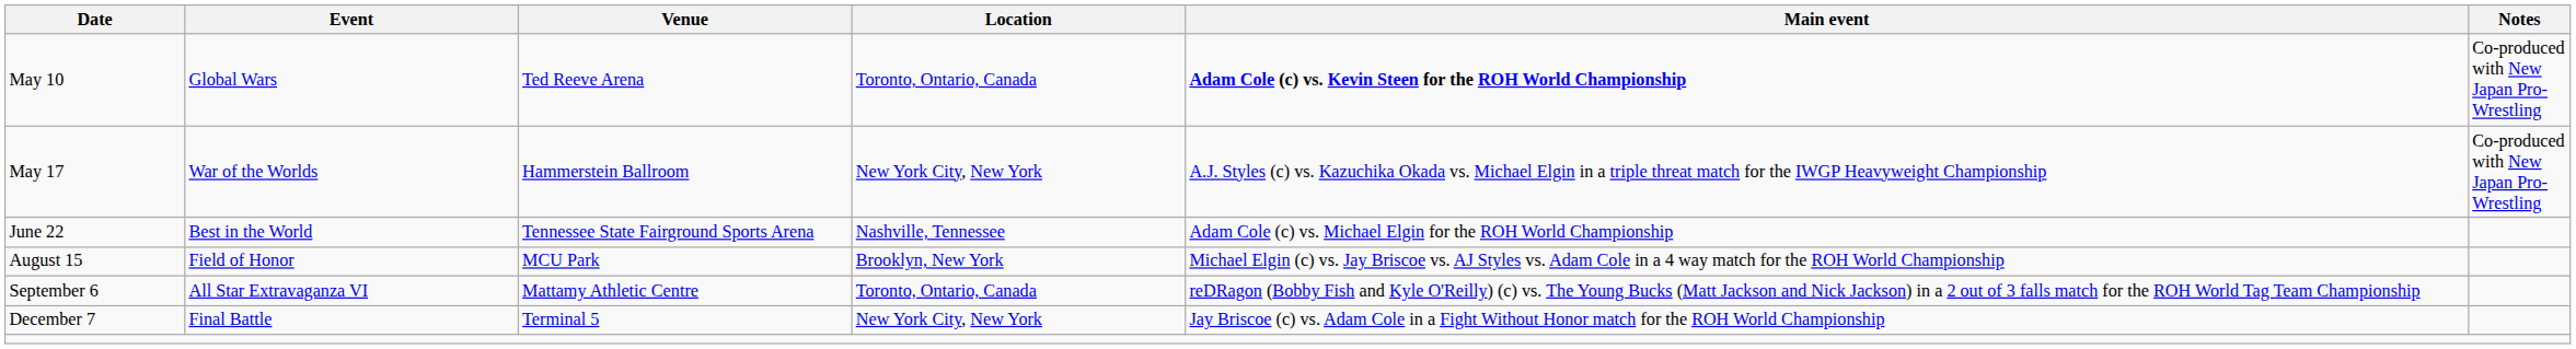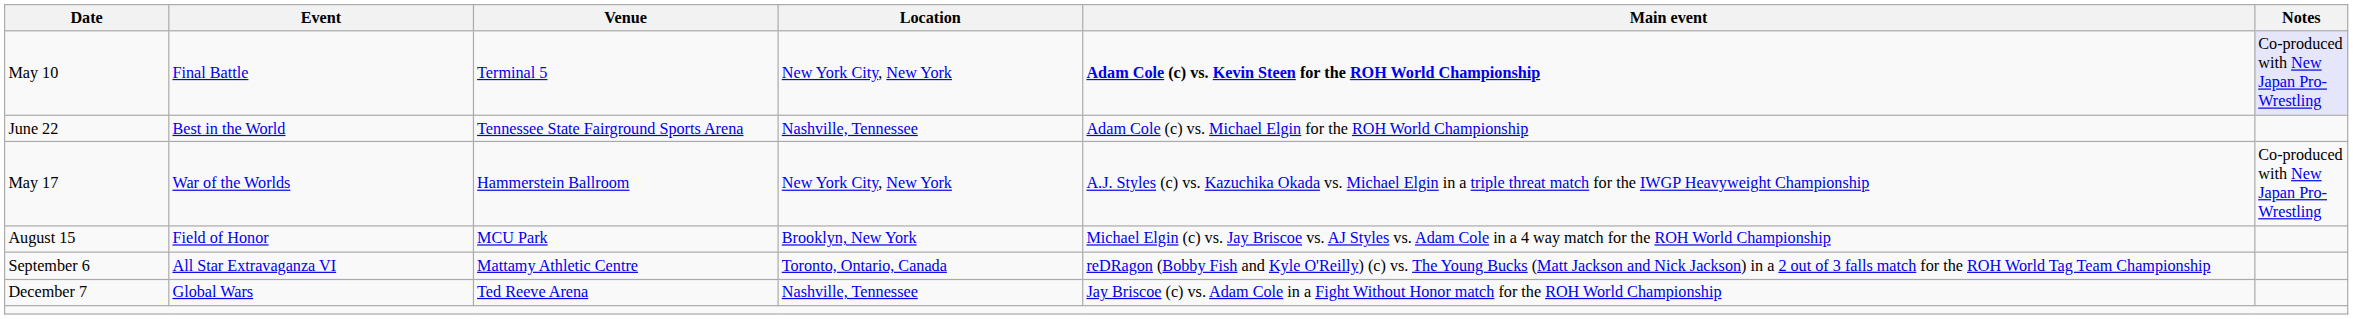 <table class="sortable wikitable succession-box" style="font-size:85%;">
 <tr>
 <th width=7%>Date</th>
 <th width=13%>Event</th>
 <th width=13%>Venue</th>
 <th width=13%>Location</th>
 <th width=50%>Main event</th>
 <th width=13%>Notes</th>
 </tr>
 <tr>
 <td>May 10</td>
-<td><a href='#'>Global Wars</a></td>
-<td><a href='#'>Ted Reeve Arena</a></td>
-<td><a href='#'>Toronto, Ontario, Canada</a></td>
+<td><a href='#'>Final Battle</a></td>
+<td><a href='#'>Terminal 5</a></td>
+<td><a href='#'>New York City</a>, <a href='#'>New York</a></td>
 <td><strong><a href='#'>Adam Cole</a> (c) vs. <a href='#'>Kevin Steen</a> for the <a href='#'>ROH World Championship</a></strong></td>
-<td>Co-produced with <a href='#'>New Japan Pro-Wrestling</a></td>
+<td style="background: lavender;">Co-produced with <a href='#'>New Japan Pro-Wrestling</a></td>
+</tr>
+<tr>
+<td>June 22</td>
+<td><a href='#'>Best in the World</a></td>
+<td><a href='#'>Tennessee State Fairground Sports Arena</a></td>
+<td><a href='#'>Nashville, Tennessee</a></td>
+<td><a href='#'>Adam Cole</a> (c) vs. <a href='#'>Michael Elgin</a> for the <a href='#'>ROH World Championship</a></td>
+<td></td>
 </tr>
 <tr>
 <td>May 17</td>
 <td><a href='#'>War of the Worlds</a></td>
 <td><a href='#'>Hammerstein Ballroom</a></td>
 <td><a href='#'>New York City</a>, <a href='#'>New York</a></td>
 <td><a href='#'>A.J. Styles</a> (c) vs. <a href='#'>Kazuchika Okada</a> vs. <a href='#'>Michael Elgin</a> in a <a href='#'>triple threat match</a> for the <a href='#'>IWGP Heavyweight Championship</a></td>
 <td>Co-produced with <a href='#'>New Japan Pro-Wrestling</a></td>
-</tr>
-<tr>
-<td>June 22</td>
-<td><a href='#'>Best in the World</a></td>
-<td><a href='#'>Tennessee State Fairground Sports Arena</a></td>
-<td><a href='#'>Nashville, Tennessee</a></td>
-<td><a href='#'>Adam Cole</a> (c) vs. <a href='#'>Michael Elgin</a> for the <a href='#'>ROH World Championship</a></td>
-<td></td>
 </tr>
 <tr>
 <td>August 15</td>
 <td><a href='#'>Field of Honor</a></td>
 <td><a href='#'>MCU Park</a></td>
 <td><a href='#'>Brooklyn, New York</a></td>
 <td><a href='#'>Michael Elgin</a> (c) vs. <a href='#'>Jay Briscoe</a> vs. <a href='#'>AJ Styles</a> vs. <a href='#'>Adam Cole</a> in a 4 way match for the <a href='#'>ROH World Championship</a></td>
 <td></td>
 </tr>
 <tr>
 <td>September 6</td>
 <td><a href='#'>All Star Extravaganza VI</a></td>
 <td><a href='#'>Mattamy Athletic Centre</a></td>
 <td><a href='#'>Toronto, Ontario, Canada</a></td>
 <td><a href='#'>reDRagon</a> (<a href='#'>Bobby Fish</a> and <a href='#'>Kyle O'Reilly</a>) (c) vs. <a href='#'>The Young Bucks</a> (<a href='#'>Matt Jackson and Nick Jackson</a>) in a <a href='#'>2 out of 3 falls match</a> for the <a href='#'>ROH World Tag Team Championship</a></td>
 <td></td>
 </tr>
 <tr>
 <td>December 7</td>
-<td><a href='#'>Final Battle</a></td>
-<td><a href='#'>Terminal 5</a></td>
-<td><a href='#'>New York City</a>, <a href='#'>New York</a></td>
+<td><a href='#'>Global Wars</a></td>
+<td><a href='#'>Ted Reeve Arena</a></td>
+<td><a href='#'>Nashville, Tennessee</a></td>
 <td><a href='#'>Jay Briscoe</a> (c) vs. <a href='#'>Adam Cole</a> in a <a href='#'>Fight Without Honor match</a> for the <a href='#'>ROH World Championship</a></td>
 <td></td>
 </tr>
 <tr>
 <td colspan="6"></td>
 </tr>
 </table>
